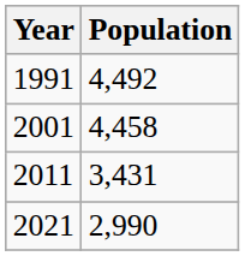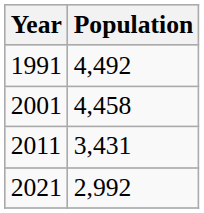 <table class="wikitable">
 <tr>
 <th>Year</th>
 <th>Population</th>
 </tr>
 <tr>
 <td>1991</td>
 <td>4,492</td>
 </tr>
 <tr>
 <td>2001</td>
 <td>4,458</td>
 </tr>
 <tr>
 <td>2011</td>
 <td>3,431</td>
 </tr>
 <tr>
 <td>2021</td>
-<td>2,990</td>
+<td>2,992</td>
 </tr>
 </table>
